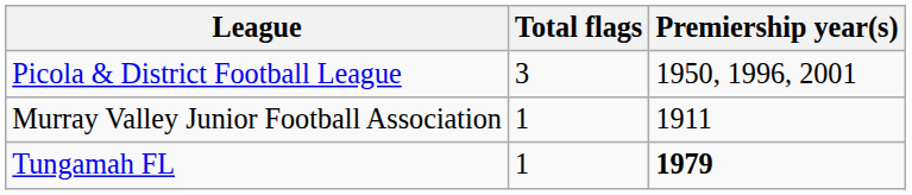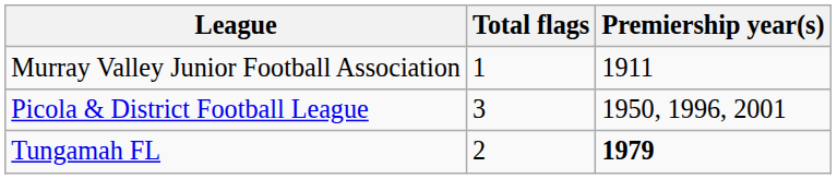 <table class="wikitable">
 <tr>
 <th>League</th>
 <th>Total flags</th>
 <th>Premiership year(s)</th>
 </tr>
 <tr>
+<td>Murray Valley Junior Football Association</td>
+<td>1</td>
+<td>1911</td>
+</tr>
+<tr>
 <td><a href='#'>Picola & District Football League</a></td>
 <td>3</td>
 <td>1950, 1996, 2001</td>
 </tr>
 <tr>
-<td>Murray Valley Junior Football Association</td>
-<td>1</td>
-<td>1911</td>
-</tr>
-<tr>
 <td><a href='#'>Tungamah FL</a></td>
-<td>1</td>
+<td>2</td>
 <td><strong>1979</strong></td>
 </tr>
 </table>
